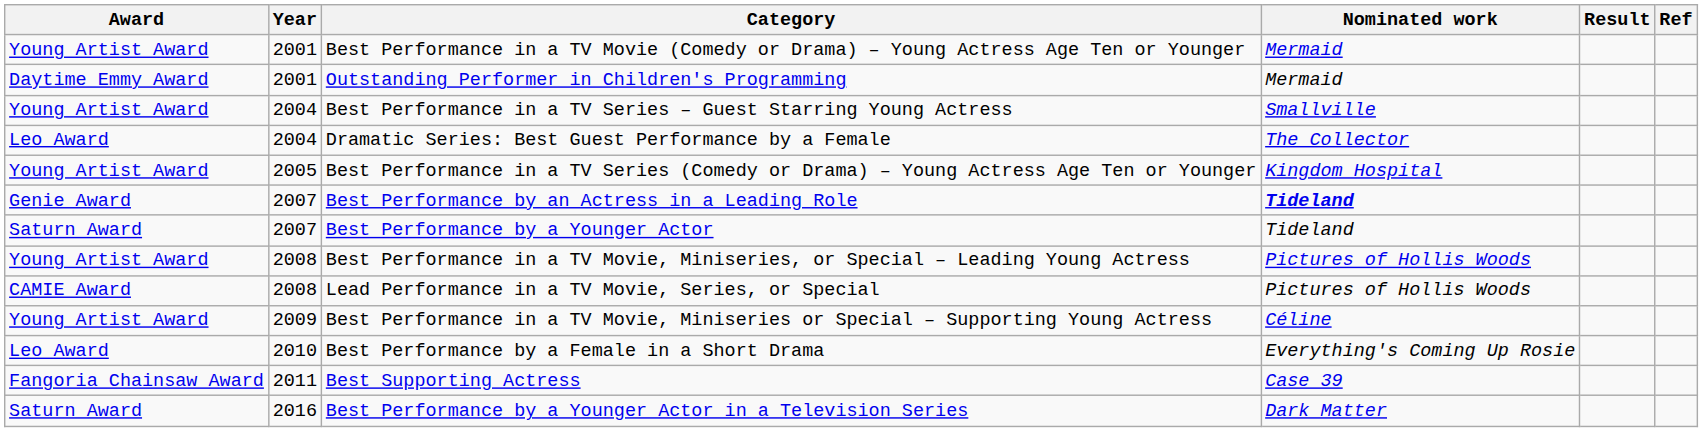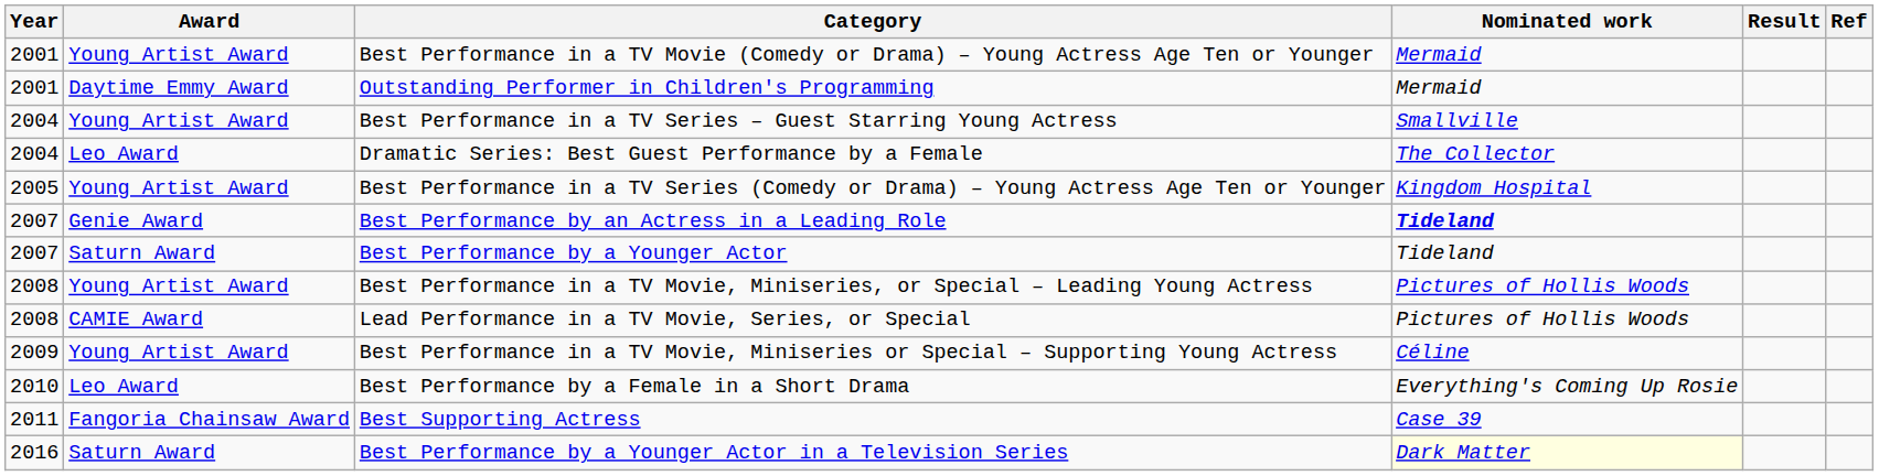 <table class="wikitable sortable">
 <tr>
+<th>Year</th>
 <th>Award</th>
-<th>Year</th>
 <th>Category</th>
 <th>Nominated work</th>
 <th>Result</th>
 <th class="unsortable">Ref</th>
 </tr>
 <tr>
+<td>2001</td>
 <td><a href='#'>Young Artist Award</a></td>
-<td>2001</td>
 <td>Best Performance in a TV Movie (Comedy or Drama) – Young Actress Age Ten or Younger</td>
 <td><em><a href='#'>Mermaid</a></em></td>
 <td></td>
 <td style="text-align:center;"></td>
 </tr>
 <tr>
+<td>2001</td>
 <td><a href='#'>Daytime Emmy Award</a></td>
-<td>2001</td>
 <td><a href='#'>Outstanding Performer in Children's Programming</a></td>
 <td><em>Mermaid</em></td>
 <td></td>
 <td style="text-align:center;"></td>
 </tr>
 <tr>
+<td>2004</td>
 <td><a href='#'>Young Artist Award</a></td>
-<td>2004</td>
 <td>Best Performance in a TV Series – Guest Starring Young Actress</td>
 <td><em><a href='#'>Smallville</a></em></td>
 <td></td>
 <td style="text-align:center;"></td>
 </tr>
 <tr>
+<td>2004</td>
 <td><a href='#'>Leo Award</a></td>
-<td>2004</td>
 <td>Dramatic Series: Best Guest Performance by a Female</td>
 <td><em><a href='#'>The Collector</a></em></td>
 <td></td>
 <td style="text-align:center;"></td>
 </tr>
 <tr>
+<td>2005</td>
 <td><a href='#'>Young Artist Award</a></td>
-<td>2005</td>
 <td>Best Performance in a TV Series (Comedy or Drama) – Young Actress Age Ten or Younger</td>
 <td><em><a href='#'>Kingdom Hospital</a></em></td>
 <td></td>
 <td style="text-align:center;"></td>
 </tr>
 <tr>
+<td>2007</td>
 <td><a href='#'>Genie Award</a></td>
-<td>2007</td>
 <td><a href='#'>Best Performance by an Actress in a Leading Role</a></td>
 <td><strong><em><a href='#'>Tideland</a></em></strong></td>
 <td></td>
 <td></td>
 </tr>
 <tr>
+<td>2007</td>
 <td><a href='#'>Saturn Award</a></td>
-<td>2007</td>
 <td><a href='#'>Best Performance by a Younger Actor</a></td>
 <td><em>Tideland</em></td>
 <td></td>
 <td></td>
 </tr>
 <tr>
+<td>2008</td>
 <td><a href='#'>Young Artist Award</a></td>
-<td>2008</td>
 <td>Best Performance in a TV Movie, Miniseries, or Special – Leading Young Actress</td>
 <td><em><a href='#'>Pictures of Hollis Woods</a></em></td>
 <td></td>
 <td style="text-align:center;"></td>
 </tr>
 <tr>
+<td>2008</td>
 <td><a href='#'>CAMIE Award</a></td>
-<td>2008</td>
 <td>Lead Performance in a TV Movie, Series, or Special</td>
 <td><em>Pictures of Hollis Woods</em></td>
 <td></td>
 <td></td>
 </tr>
 <tr>
+<td>2009</td>
 <td><a href='#'>Young Artist Award</a></td>
-<td>2009</td>
 <td>Best Performance in a TV Movie, Miniseries or Special – Supporting Young Actress</td>
 <td><em><a href='#'>Céline</a></em></td>
 <td></td>
 <td style="text-align:center;"></td>
 </tr>
 <tr>
+<td>2010</td>
 <td><a href='#'>Leo Award</a></td>
-<td>2010</td>
 <td>Best Performance by a Female in a Short Drama</td>
 <td><em>Everything's Coming Up Rosie </em></td>
 <td></td>
 <td style="text-align:center;"></td>
 </tr>
 <tr>
+<td>2011</td>
 <td style="white-space:nowrap;"><a href='#'>Fangoria Chainsaw Award</a></td>
-<td>2011</td>
 <td><a href='#'>Best Supporting Actress</a></td>
 <td><em><a href='#'>Case 39</a></em></td>
 <td></td>
 <td></td>
 </tr>
 <tr>
+<td>2016</td>
 <td><a href='#'>Saturn Award</a></td>
-<td>2016</td>
 <td><a href='#'>Best Performance by a Younger Actor in a Television Series</a></td>
-<td><em><a href='#'>Dark Matter</a></em></td>
+<td style="background: lightyellow;"><em><a href='#'>Dark Matter</a></em></td>
 <td></td>
 <td style="text-align:center;"></td>
 </tr>
 </table>
